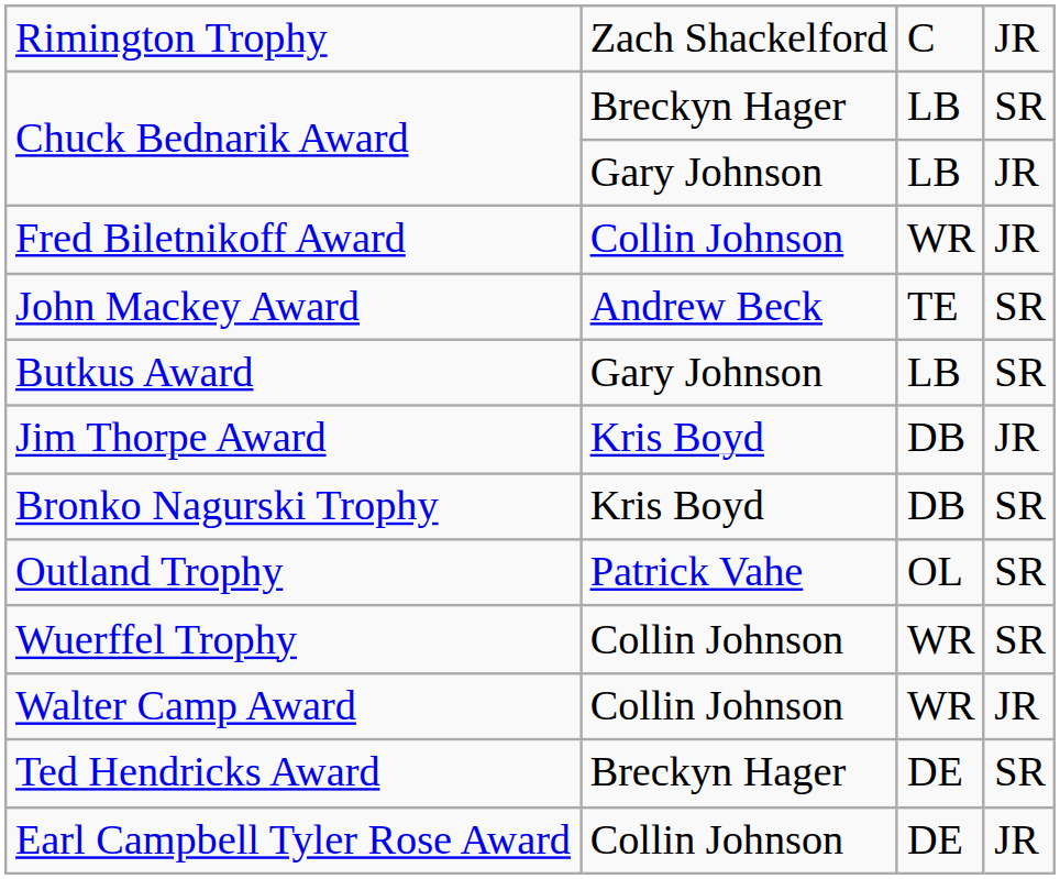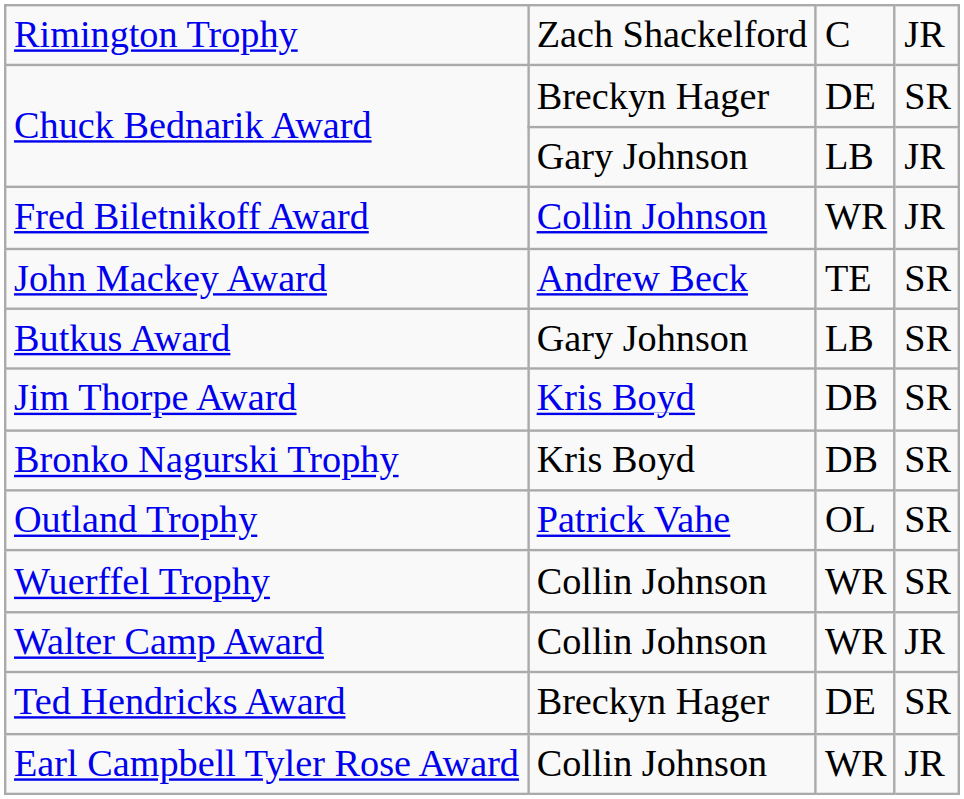 <table class="wikitable">
 <tr>
 <td><a href='#'>Rimington Trophy</a></td>
 <td>Zach Shackelford</td>
 <td>C</td>
 <td>JR</td>
 </tr>
 <tr>
 <td rowspan=2><a href='#'>Chuck Bednarik Award</a></td>
 <td>Breckyn Hager</td>
-<td>LB</td>
+<td>DE</td>
 <td>SR</td>
 </tr>
 <tr>
 <td>Gary Johnson</td>
 <td>LB</td>
 <td>JR</td>
 </tr>
 <tr>
 <td><a href='#'>Fred Biletnikoff Award</a></td>
 <td><a href='#'>Collin Johnson</a></td>
 <td>WR</td>
 <td>JR</td>
 </tr>
 <tr>
 <td><a href='#'>John Mackey Award</a></td>
 <td><a href='#'>Andrew Beck</a></td>
 <td>TE</td>
 <td>SR</td>
 </tr>
 <tr>
 <td><a href='#'>Butkus Award</a></td>
 <td>Gary Johnson</td>
 <td>LB</td>
 <td>SR</td>
 </tr>
 <tr>
 <td><a href='#'>Jim Thorpe Award</a></td>
 <td><a href='#'>Kris Boyd</a></td>
 <td>DB</td>
-<td>JR</td>
+<td>SR</td>
 </tr>
 <tr>
 <td><a href='#'>Bronko Nagurski Trophy</a></td>
 <td>Kris Boyd</td>
 <td>DB</td>
 <td>SR</td>
 </tr>
 <tr>
 <td><a href='#'>Outland Trophy</a></td>
 <td><a href='#'>Patrick Vahe</a></td>
 <td>OL</td>
 <td>SR</td>
 </tr>
 <tr>
 <td><a href='#'>Wuerffel Trophy</a></td>
 <td>Collin Johnson</td>
 <td>WR</td>
 <td>SR</td>
 </tr>
 <tr>
 <td><a href='#'>Walter Camp Award</a></td>
 <td>Collin Johnson</td>
 <td>WR</td>
 <td>JR</td>
 </tr>
 <tr>
 <td><a href='#'>Ted Hendricks Award</a></td>
 <td>Breckyn Hager</td>
 <td>DE</td>
 <td>SR</td>
 </tr>
 <tr>
 <td><a href='#'>Earl Campbell Tyler Rose Award</a></td>
 <td>Collin Johnson</td>
-<td>DE</td>
+<td>WR</td>
 <td>JR</td>
 </tr>
 </table>
